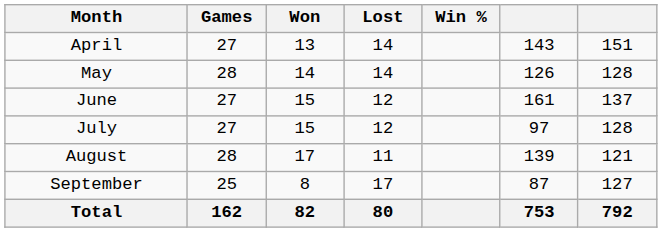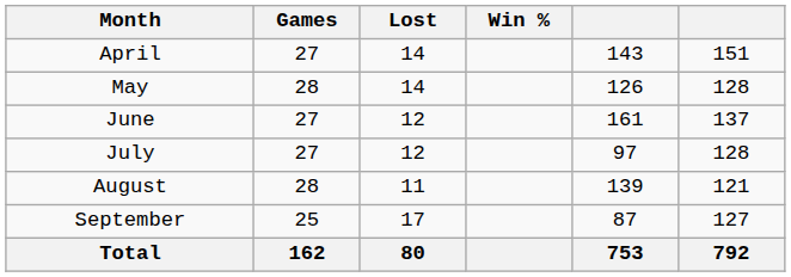 <table class="wikitable" style="font-size:95%; text-align:center; width:38em;margin: 0.5em auto;">
 <tr>
 <th width="28%">Month</th>
 <th width="12%">Games</th>
-<th width="12%">Won</th>
 <th width="12%">Lost</th>
 <th width="12%">Win %</th>
 <th width="12%"></th>
 <th width="12%"></th>
 </tr>
 <tr>
 <td>April</td>
 <td>27</td>
-<td>13</td>
 <td>14</td>
 <td></td>
 <td>143</td>
 <td>151</td>
 </tr>
 <tr>
 <td>May</td>
 <td>28</td>
 <td>14</td>
-<td>14</td>
 <td></td>
 <td>126</td>
 <td>128</td>
 </tr>
 <tr>
 <td>June</td>
 <td>27</td>
-<td>15</td>
 <td>12</td>
 <td></td>
 <td>161</td>
 <td>137</td>
 </tr>
 <tr>
 <td>July</td>
 <td>27</td>
-<td>15</td>
 <td>12</td>
 <td></td>
 <td>97</td>
 <td>128</td>
 </tr>
 <tr>
 <td>August</td>
 <td>28</td>
-<td>17</td>
 <td>11</td>
 <td></td>
 <td>139</td>
 <td>121</td>
 </tr>
 <tr>
 <td>September</td>
 <td>25</td>
-<td>8</td>
 <td>17</td>
 <td></td>
 <td>87</td>
 <td>127</td>
 </tr>
 <tr>
 <th>Total</th>
 <th>162</th>
-<th>82</th>
 <th>80</th>
 <th></th>
 <th>753</th>
 <th>792</th>
 </tr>
 </table>
